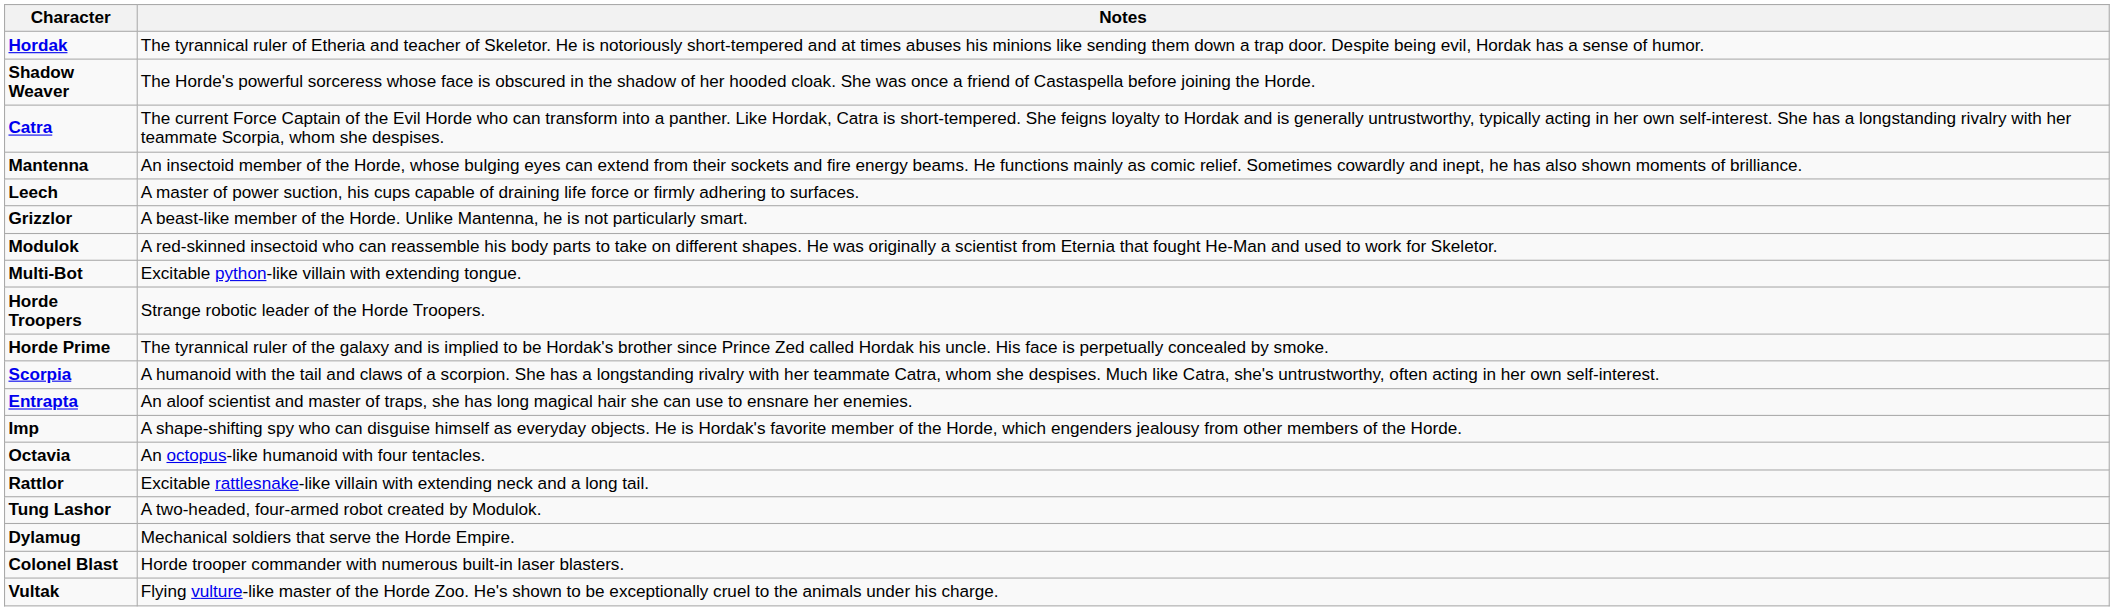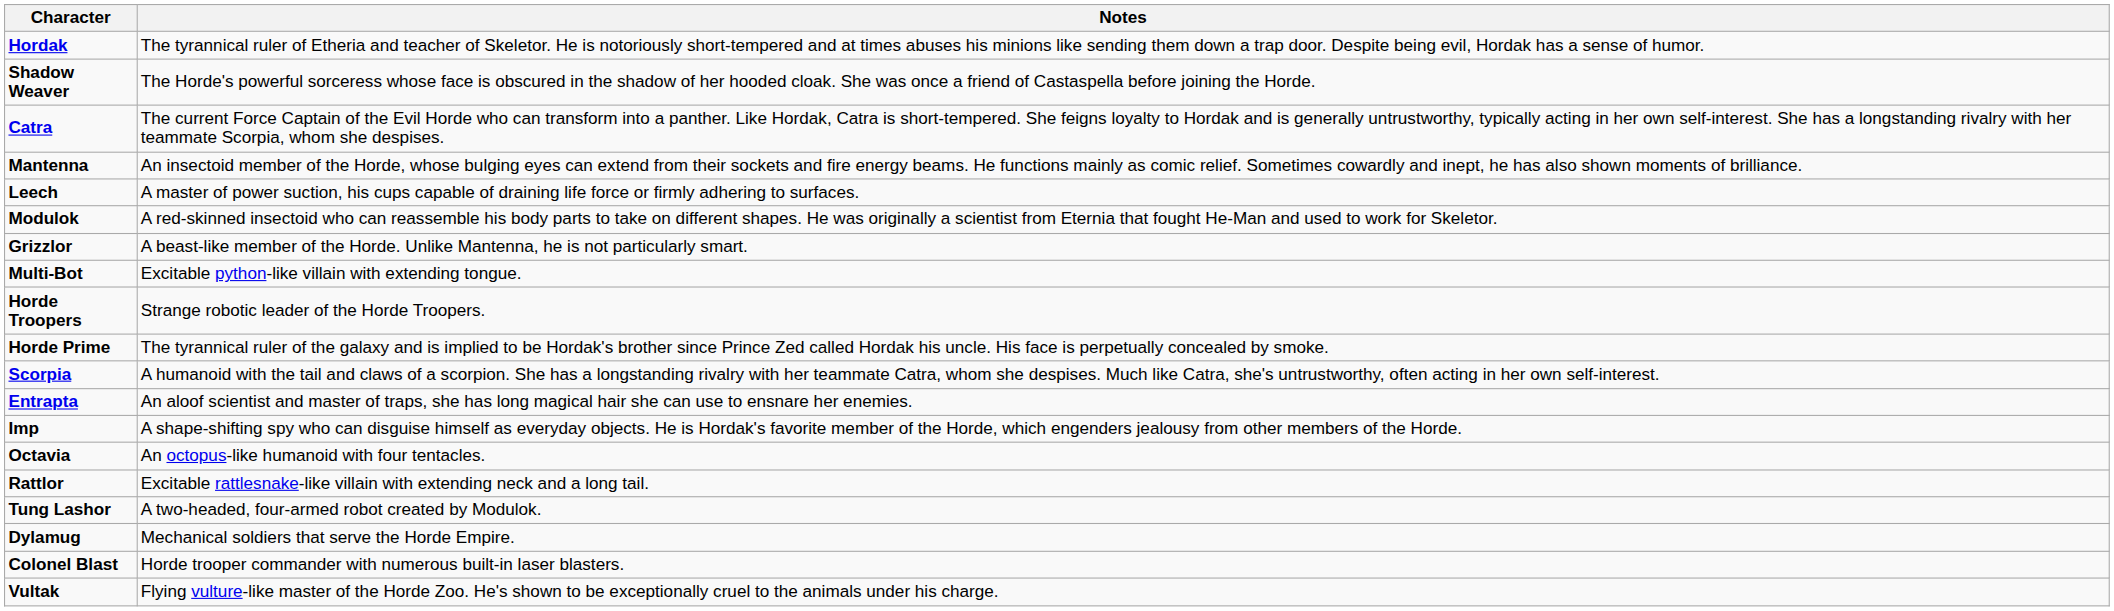 <table class="wikitable sortable ">
 <tr>
 <th>Character</th>
 <th>Notes</th>
 </tr>
 <tr>
 <td><strong><a href='#'>Hordak</a></strong></td>
 <td>The tyrannical ruler of Etheria and teacher of Skeletor. He is notoriously short-tempered and at times abuses his minions like sending them down a trap door. Despite being evil, Hordak has a sense of humor.</td>
 </tr>
 <tr>
 <td><strong>Shadow Weaver</strong></td>
 <td>The Horde's powerful sorceress whose face is obscured in the shadow of her hooded cloak. She was once a friend of Castaspella before joining the Horde.</td>
 </tr>
 <tr>
 <td><strong><a href='#'>Catra</a></strong></td>
 <td>The current Force Captain of the Evil Horde who can transform into a panther. Like Hordak, Catra is  short-tempered. She feigns loyalty to Hordak and is generally untrustworthy, typically acting in her own self-interest. She has a longstanding rivalry with her teammate Scorpia, whom she despises.</td>
 </tr>
 <tr>
 <td><strong>Mantenna</strong></td>
 <td>An insectoid member of the Horde, whose bulging eyes can extend from their sockets and fire energy beams. He functions mainly as comic relief. Sometimes cowardly and inept, he has also shown moments of brilliance.</td>
 </tr>
 <tr>
 <td><strong>Leech</strong></td>
 <td>A master of power suction, his cups capable of draining life force or firmly adhering to surfaces.</td>
 </tr>
 <tr>
+<td><strong>Modulok</strong></td>
+<td>A red-skinned insectoid who can reassemble his body parts to take on different shapes. He was originally a scientist from Eternia that fought He-Man and used to work for Skeletor.</td>
+</tr>
+<tr>
 <td><strong>Grizzlor</strong></td>
 <td>A beast-like member of the Horde. Unlike Mantenna, he is not particularly smart.</td>
-</tr>
-<tr>
-<td><strong>Modulok</strong></td>
-<td>A red-skinned insectoid who can reassemble his body parts to take on different shapes. He was originally a scientist from Eternia that fought He-Man and used to work for Skeletor.</td>
 </tr>
 <tr>
 <td><strong>Multi-Bot</strong></td>
 <td>Excitable <a href='#'>python</a>-like villain with extending tongue.</td>
 </tr>
 <tr>
 <td><strong>Horde Troopers</strong></td>
 <td>Strange robotic leader of the Horde Troopers.</td>
 </tr>
 <tr>
 <td><strong>Horde Prime</strong></td>
 <td>The tyrannical ruler of the galaxy and is implied to be Hordak's brother since Prince Zed called Hordak his uncle. His face is perpetually concealed by smoke.</td>
 </tr>
 <tr>
 <td><strong><a href='#'>Scorpia</a></strong></td>
 <td>A humanoid with the tail and claws of a scorpion. She has a longstanding rivalry with her teammate Catra, whom she despises. Much like Catra, she's untrustworthy, often acting in her own self-interest.</td>
 </tr>
 <tr>
 <td><strong><a href='#'>Entrapta</a></strong></td>
 <td>An aloof scientist and master of traps, she has long magical hair she can use to ensnare her enemies.</td>
 </tr>
 <tr>
 <td><strong>Imp</strong></td>
 <td>A shape-shifting spy who can disguise himself as everyday objects. He is Hordak's favorite member of the Horde, which engenders jealousy from other members of the Horde.</td>
 </tr>
 <tr>
 <td><strong>Octavia</strong></td>
 <td>An <a href='#'>octopus</a>-like humanoid with four tentacles.</td>
 </tr>
 <tr>
 <td><strong>Rattlor</strong></td>
 <td>Excitable <a href='#'>rattlesnake</a>-like villain with extending neck and a long tail.</td>
 </tr>
 <tr>
 <td><strong>Tung Lashor</strong></td>
 <td>A two-headed, four-armed robot created by Modulok.</td>
 </tr>
 <tr>
 <td><strong>Dylamug</strong></td>
 <td>Mechanical soldiers that serve the Horde Empire.</td>
 </tr>
 <tr>
 <td><strong>Colonel Blast</strong></td>
 <td>Horde trooper commander with numerous built-in laser blasters.</td>
 </tr>
 <tr>
 <td><strong>Vultak</strong></td>
 <td>Flying <a href='#'>vulture</a>-like master of the Horde Zoo. He's shown to be exceptionally cruel to the animals under his charge.</td>
 </tr>
 </table>
